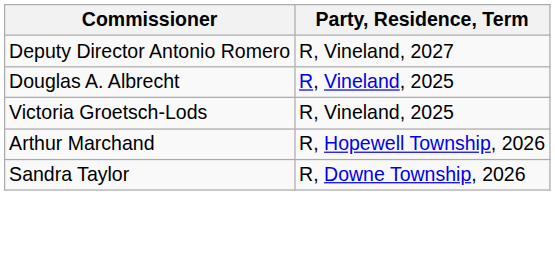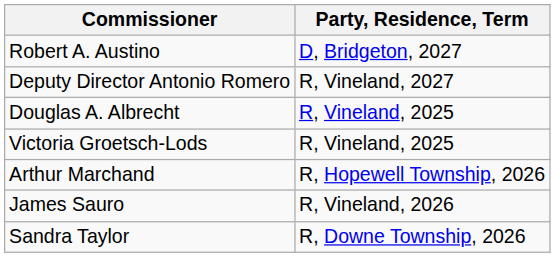 <table class="wikitable sortable">
 <tr>
 <th>Commissioner</th>
 <th>Party, Residence, Term</th>
+</tr>
+<tr>
+<td>Robert A. Austino</td>
+<td><a href='#'>D</a>, <a href='#'>Bridgeton</a>, 2027</td>
 </tr>
 <tr>
 <td>Deputy Director Antonio Romero</td>
 <td>R, Vineland, 2027</td>
 </tr>
 <tr>
 <td>Douglas A. Albrecht</td>
 <td><a href='#'>R</a>, <a href='#'>Vineland</a>, 2025</td>
 </tr>
 <tr>
 <td>Victoria Groetsch-Lods</td>
 <td>R, Vineland, 2025</td>
 </tr>
 <tr>
 <td>Arthur Marchand</td>
 <td>R, <a href='#'>Hopewell Township</a>, 2026</td>
 </tr>
 <tr>
+<td>James Sauro</td>
+<td>R, Vineland, 2026</td>
+</tr>
+<tr>
 <td>Sandra Taylor</td>
 <td>R, <a href='#'>Downe Township</a>, 2026</td>
 </tr>
 </table>
